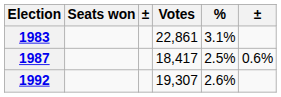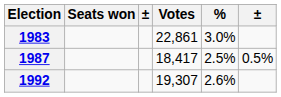 <table class="wikitable">
 <tr>
 <th>Election</th>
 <th>Seats won</th>
 <th>±</th>
 <th>Votes</th>
 <th>%</th>
 <th>±</th>
 </tr>
 <tr>
 <th><a href='#'>1983</a></th>
 <td></td>
 <td></td>
 <td>22,861</td>
-<td>3.1%</td>
+<td>3.0%</td>
 <td></td>
 </tr>
 <tr>
 <th><a href='#'>1987</a></th>
 <td></td>
 <td></td>
 <td>18,417</td>
 <td>2.5%</td>
-<td>0.6%</td>
+<td>0.5%</td>
 </tr>
 <tr>
 <th><a href='#'>1992</a></th>
 <td></td>
 <td></td>
 <td>19,307</td>
 <td>2.6%</td>
 <td></td>
 </tr>
 </table>
